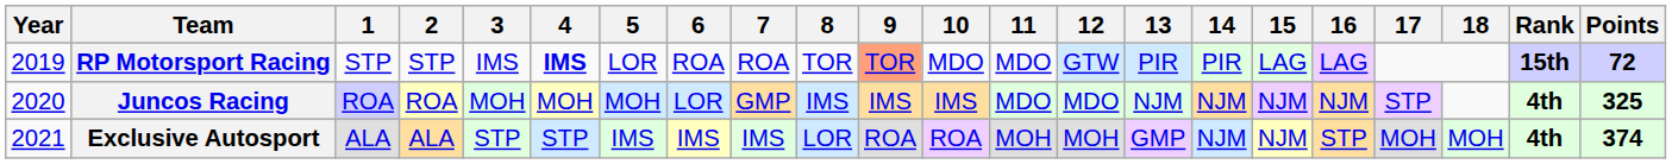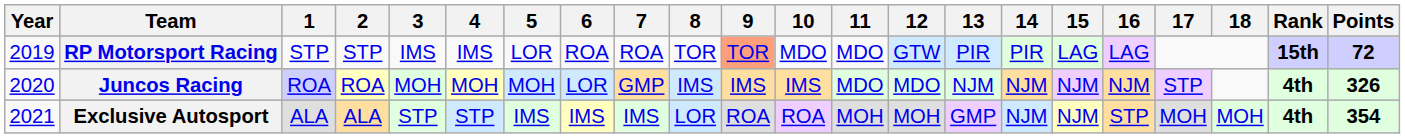 <table class="wikitable" style="text-align:center; font-size:85%">
 <tr>
 <th>Year</th>
 <th>Team</th>
 <th>1</th>
 <th>2</th>
 <th>3</th>
 <th>4</th>
 <th>5</th>
 <th>6</th>
 <th>7</th>
 <th>8</th>
 <th>9</th>
 <th>10</th>
 <th>11</th>
 <th>12</th>
 <th>13</th>
 <th>14</th>
 <th>15</th>
 <th>16</th>
 <th>17</th>
 <th>18</th>
 <th>Rank</th>
 <th>Points</th>
 </tr>
 <tr>
 <td><a href='#'>2019</a></td>
 <th nowrap><a href='#'>RP Motorsport Racing</a></th>
 <td><a href='#'>STP</a><br></td>
 <td><a href='#'>STP</a><br></td>
 <td><a href='#'>IMS</a></td>
-<td><strong><a href='#'>IMS</a></strong></td>
+<td><a href='#'>IMS</a></td>
 <td><a href='#'>LOR</a></td>
 <td><a href='#'>ROA</a></td>
 <td><a href='#'>ROA</a></td>
 <td><a href='#'>TOR</a></td>
 <td style="background: lightsalmon;"><a href='#'>TOR</a></td>
 <td><a href='#'>MDO</a></td>
 <td><a href='#'>MDO</a></td>
 <td style="background:#CFEAFF;"><a href='#'>GTW</a><br></td>
 <td style="background:#CFEAFF;"><a href='#'>PIR</a><br></td>
 <td style="background:#DFFFDF;"><a href='#'>PIR</a><br></td>
 <td style="background:#DFFFDF;"><a href='#'>LAG</a><br></td>
 <td style="background:#EFCFFF;"><a href='#'>LAG</a><br></td>
 <td colspan=2></td>
 <th style="background:#CFCFFF;">15th</th>
 <th style="background:#CFCFFF;">72</th>
 </tr>
 <tr>
 <td><a href='#'>2020</a></td>
 <th nowrap><a href='#'>Juncos Racing</a></th>
 <td style="background:#CFCFFF;"><a href='#'>ROA</a><br></td>
 <td style="background:#FFFFBF;"><a href='#'>ROA</a><br></td>
 <td style="background:#DFFFDF;"><a href='#'>MOH</a><br></td>
 <td style="background:#FFFFBF;"><a href='#'>MOH</a><br></td>
 <td style="background:#CFEAFF;"><a href='#'>MOH</a><br></td>
 <td style="background:#CFEAFF;"><a href='#'>LOR</a><br></td>
 <td style="background:#FFDF9F;"><a href='#'>GMP</a><br></td>
 <td style="background:#CFEAFF;"><a href='#'>IMS</a><br></td>
 <td style="background:#FFDF9F;"><a href='#'>IMS</a><br></td>
 <td style="background:#FFDF9F;"><a href='#'>IMS</a><br></td>
 <td style="background:#DFFFDF;"><a href='#'>MDO</a><br></td>
 <td style="background:#DFFFDF;"><a href='#'>MDO</a><br></td>
 <td style="background:#DFFFDF;"><a href='#'>NJM</a><br></td>
 <td style="background:#FFDF9F;"><a href='#'>NJM</a><br></td>
 <td style="background:#EFCFFF;"><a href='#'>NJM</a><br></td>
 <td style="background:#FFDF9F;"><a href='#'>NJM</a><br></td>
 <td style="background:#EFCFFF;"><a href='#'>STP</a><br></td>
 <td></td>
 <th style="background:#DFFFDF;">4th</th>
-<th style="background:#DFFFDF;">325</th>
+<th style="background:#DFFFDF;">326</th>
 </tr>
 <tr>
 <td><a href='#'>2021</a></td>
 <th nowrap>Exclusive Autosport</th>
 <td style="background:#DFDFDF;"><a href='#'>ALA</a><br></td>
 <td style="background:#FFDF9F;"><a href='#'>ALA</a><br></td>
 <td style="background:#DFFFDF;"><a href='#'>STP</a><br></td>
 <td style="background:#CFEAFF;"><a href='#'>STP</a><br></td>
 <td style="background:#DFFFDF;"><a href='#'>IMS</a><br></td>
 <td style="background:#FFFFBF;"><a href='#'>IMS</a><br></td>
 <td style="background:#DFFFDF;"><a href='#'>IMS</a><br></td>
 <td style="background:#CFEAFF;"><a href='#'>LOR</a><br></td>
 <td style="background:#DFDFDF;"><a href='#'>ROA</a><br></td>
 <td style="background:#EFCFFF;"><a href='#'>ROA</a><br></td>
 <td style="background:#DFDFDF;"><a href='#'>MOH</a><br></td>
 <td style="background:#DFDFDF;"><a href='#'>MOH</a><br></td>
 <td style="background:#EFCFFF;"><a href='#'>GMP</a><br></td>
 <td style="background:#CFEAFF;"><a href='#'>NJM</a><br></td>
 <td style="background:#FFFFBF;"><a href='#'>NJM</a><br></td>
 <td style="background:#FFDF9F;"><a href='#'>STP</a><br></td>
 <td style="background:#DFDFDF;"><a href='#'>MOH</a><br></td>
 <td style="background:#DFFFDF;"><a href='#'>MOH</a><br></td>
 <th style="background:#DFFFDF;">4th</th>
-<th style="background:#DFFFDF;">374</th>
+<th style="background:#DFFFDF;">354</th>
 </tr>
 </table>
